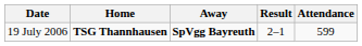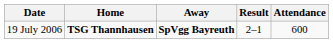 <table class="wikitable">
 <tr>
 <th>Date</th>
 <th>Home</th>
 <th>Away</th>
 <th>Result</th>
 <th>Attendance</th>
 </tr>
 <tr align="center">
 <td>19 July 2006</td>
 <td><strong>TSG Thannhausen</strong></td>
 <td><strong>SpVgg Bayreuth</strong></td>
 <td>2–1</td>
-<td>599</td>
+<td>600</td>
 </tr>
 </table>
